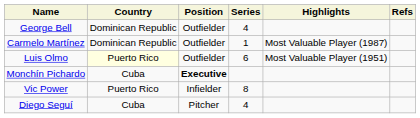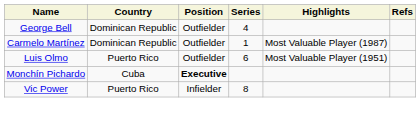 <table class="wikitable">
 <tr>
 <th style="background:#F5F5DC;">Name</th>
 <th style="background:#F5F5DC;">Country</th>
 <th style="background:#F5F5DC;">Position</th>
 <th style="background:#F5F5DC;">Series</th>
 <th style="background:#F5F5DC;">Highlights</th>
 <th style="background:#F5F5DC;">Refs</th>
 </tr>
 <tr align=center>
 <td><a href='#'>George Bell</a></td>
 <td> Dominican Republic</td>
 <td>Outfielder</td>
 <td>4</td>
 <td></td>
 <td></td>
 </tr>
 <tr align=center>
 <td><a href='#'>Carmelo Martínez</a></td>
 <td> Dominican Republic</td>
 <td>Outfielder</td>
 <td>1</td>
 <td>Most Valuable Player (1987)</td>
 <td></td>
 </tr>
 <tr align=center>
 <td><a href='#'>Luis Olmo</a></td>
-<td style="background: lightyellow;"> Puerto Rico</td>
+<td> Puerto Rico</td>
 <td>Outfielder</td>
 <td>6</td>
 <td>Most Valuable Player (1951)</td>
 <td></td>
 </tr>
 <tr align=center>
 <td><a href='#'>Monchín Pichardo</a></td>
 <td> Cuba</td>
 <td><strong>Executive</strong></td>
 <td></td>
 <td></td>
 <td></td>
 </tr>
 <tr align=center>
 <td><a href='#'>Vic Power</a></td>
 <td> Puerto Rico</td>
 <td>Infielder</td>
 <td>8</td>
 <td></td>
 <td></td>
 </tr>
-<tr align=center>
-<td><a href='#'>Diego Seguí</a></td>
-<td> Cuba</td>
-<td>Pitcher</td>
-<td>4</td>
-<td></td>
-<td></td>
-</tr>
 </table>
